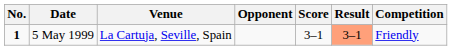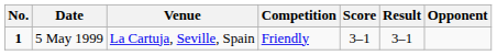 <table class="wikitable sortable">
 <tr>
 <th scope="col">No.</th>
 <th scope="col">Date</th>
 <th scope="col">Venue</th>
-<th scope="col">Opponent</th>
+<th scope="col">Competition</th>
 <th scope="col">Score</th>
 <th scope="col">Result</th>
-<th scope="col">Competition</th>
+<th scope="col">Opponent</th>
 </tr>
 <tr>
 <td align="center"><strong>1</strong></td>
 <td>5 May 1999</td>
 <td><a href='#'>La Cartuja</a>, <a href='#'>Seville</a>, Spain</td>
+<td><a href='#'>Friendly</a></td>
+<td align="center">3–1</td>
+<td align="center">3–1</td>
 <td></td>
-<td align="center">3–1</td>
-<td align="center" style="background: lightsalmon;">3–1</td>
-<td><a href='#'>Friendly</a></td>
 </tr>
 </table>
